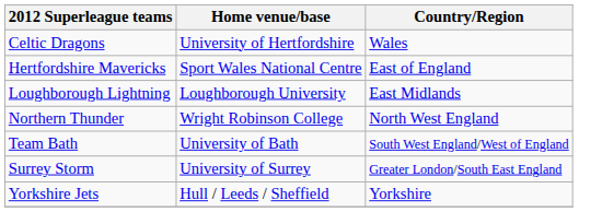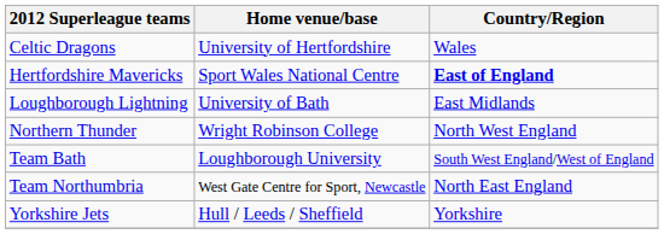 <table class="wikitable collapsible">
 <tr>
 <th>2012 Superleague teams</th>
 <th>Home venue/base</th>
 <th>Country/Region</th>
 </tr>
 <tr>
 <td><a href='#'>Celtic Dragons</a></td>
 <td><a href='#'>University of Hertfordshire</a></td>
 <td><a href='#'>Wales</a></td>
 </tr>
 <tr>
 <td><a href='#'>Hertfordshire Mavericks</a></td>
 <td><a href='#'>Sport Wales National Centre</a></td>
-<td><a href='#'>East of England</a></td>
+<td><strong><a href='#'>East of England</a></strong></td>
 </tr>
 <tr>
 <td><a href='#'>Loughborough Lightning</a></td>
-<td><a href='#'>Loughborough University</a></td>
+<td><a href='#'>University of Bath</a></td>
 <td><a href='#'>East Midlands</a></td>
 </tr>
 <tr>
 <td><a href='#'>Northern Thunder</a></td>
 <td><a href='#'>Wright Robinson College</a></td>
 <td><a href='#'>North West England</a></td>
 </tr>
 <tr>
 <td><a href='#'>Team Bath</a></td>
-<td><a href='#'>University of Bath</a></td>
+<td><a href='#'>Loughborough University</a></td>
 <td><small><a href='#'>South West England</a>/<a href='#'>West of England</a></small></td>
 </tr>
 <tr>
-<td><a href='#'>Surrey Storm</a></td>
-<td><a href='#'>University of Surrey</a></td>
-<td><small><a href='#'>Greater London</a>/<a href='#'>South East England</a></small></td>
+<td><a href='#'>Team Northumbria</a></td>
+<td><small>West Gate Centre for Sport, <a href='#'>Newcastle</a></small></td>
+<td><a href='#'>North East England</a></td>
 </tr>
 <tr>
 <td><a href='#'>Yorkshire Jets</a></td>
 <td><a href='#'>Hull</a> / <a href='#'>Leeds</a> / <a href='#'>Sheffield</a></td>
 <td><a href='#'>Yorkshire</a></td>
 </tr>
 <tr>
 </tr>
 </table>
